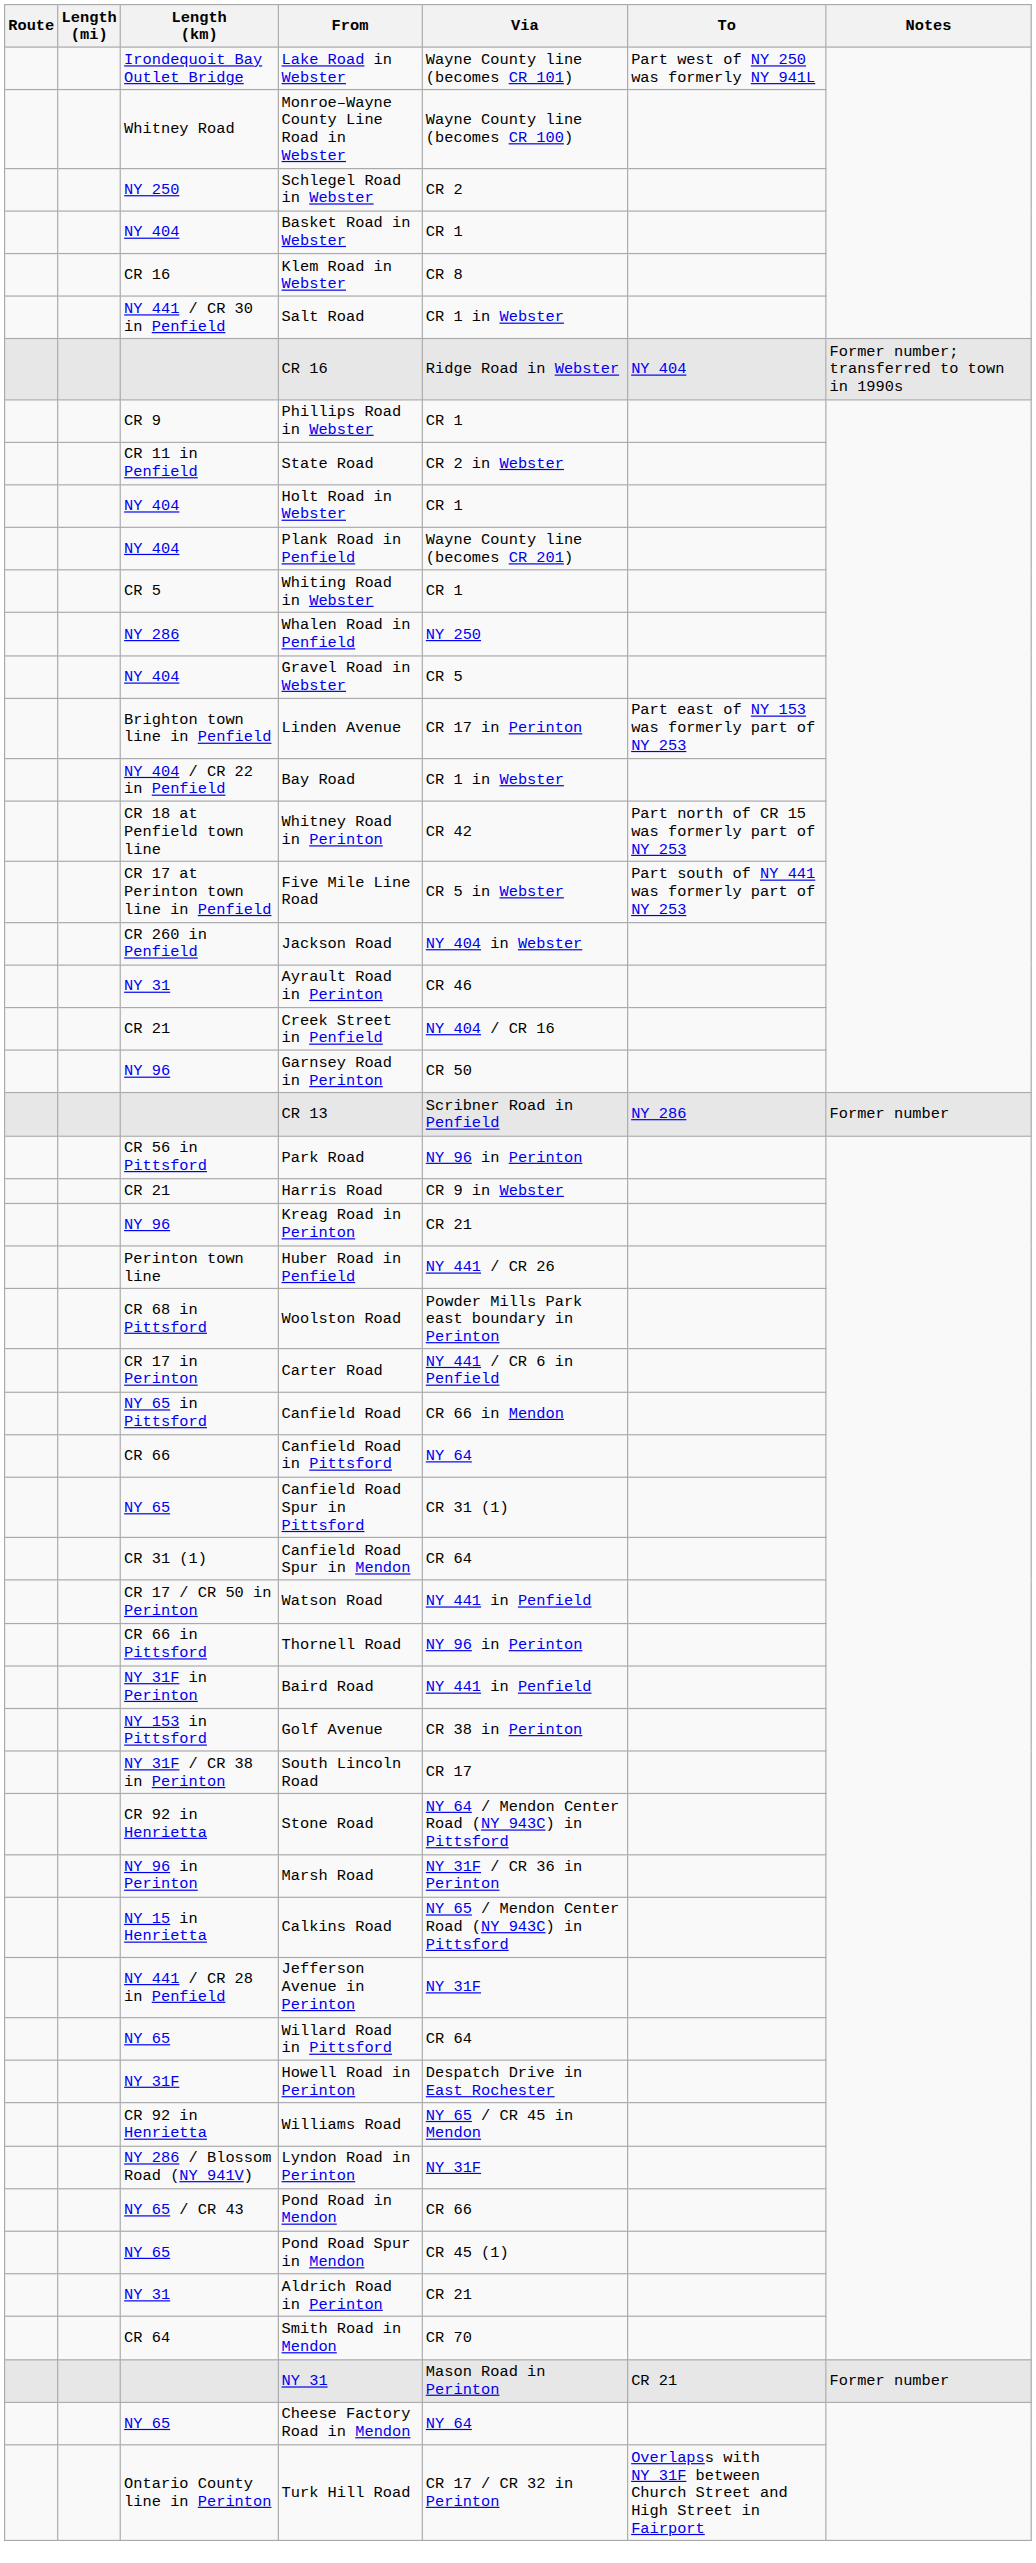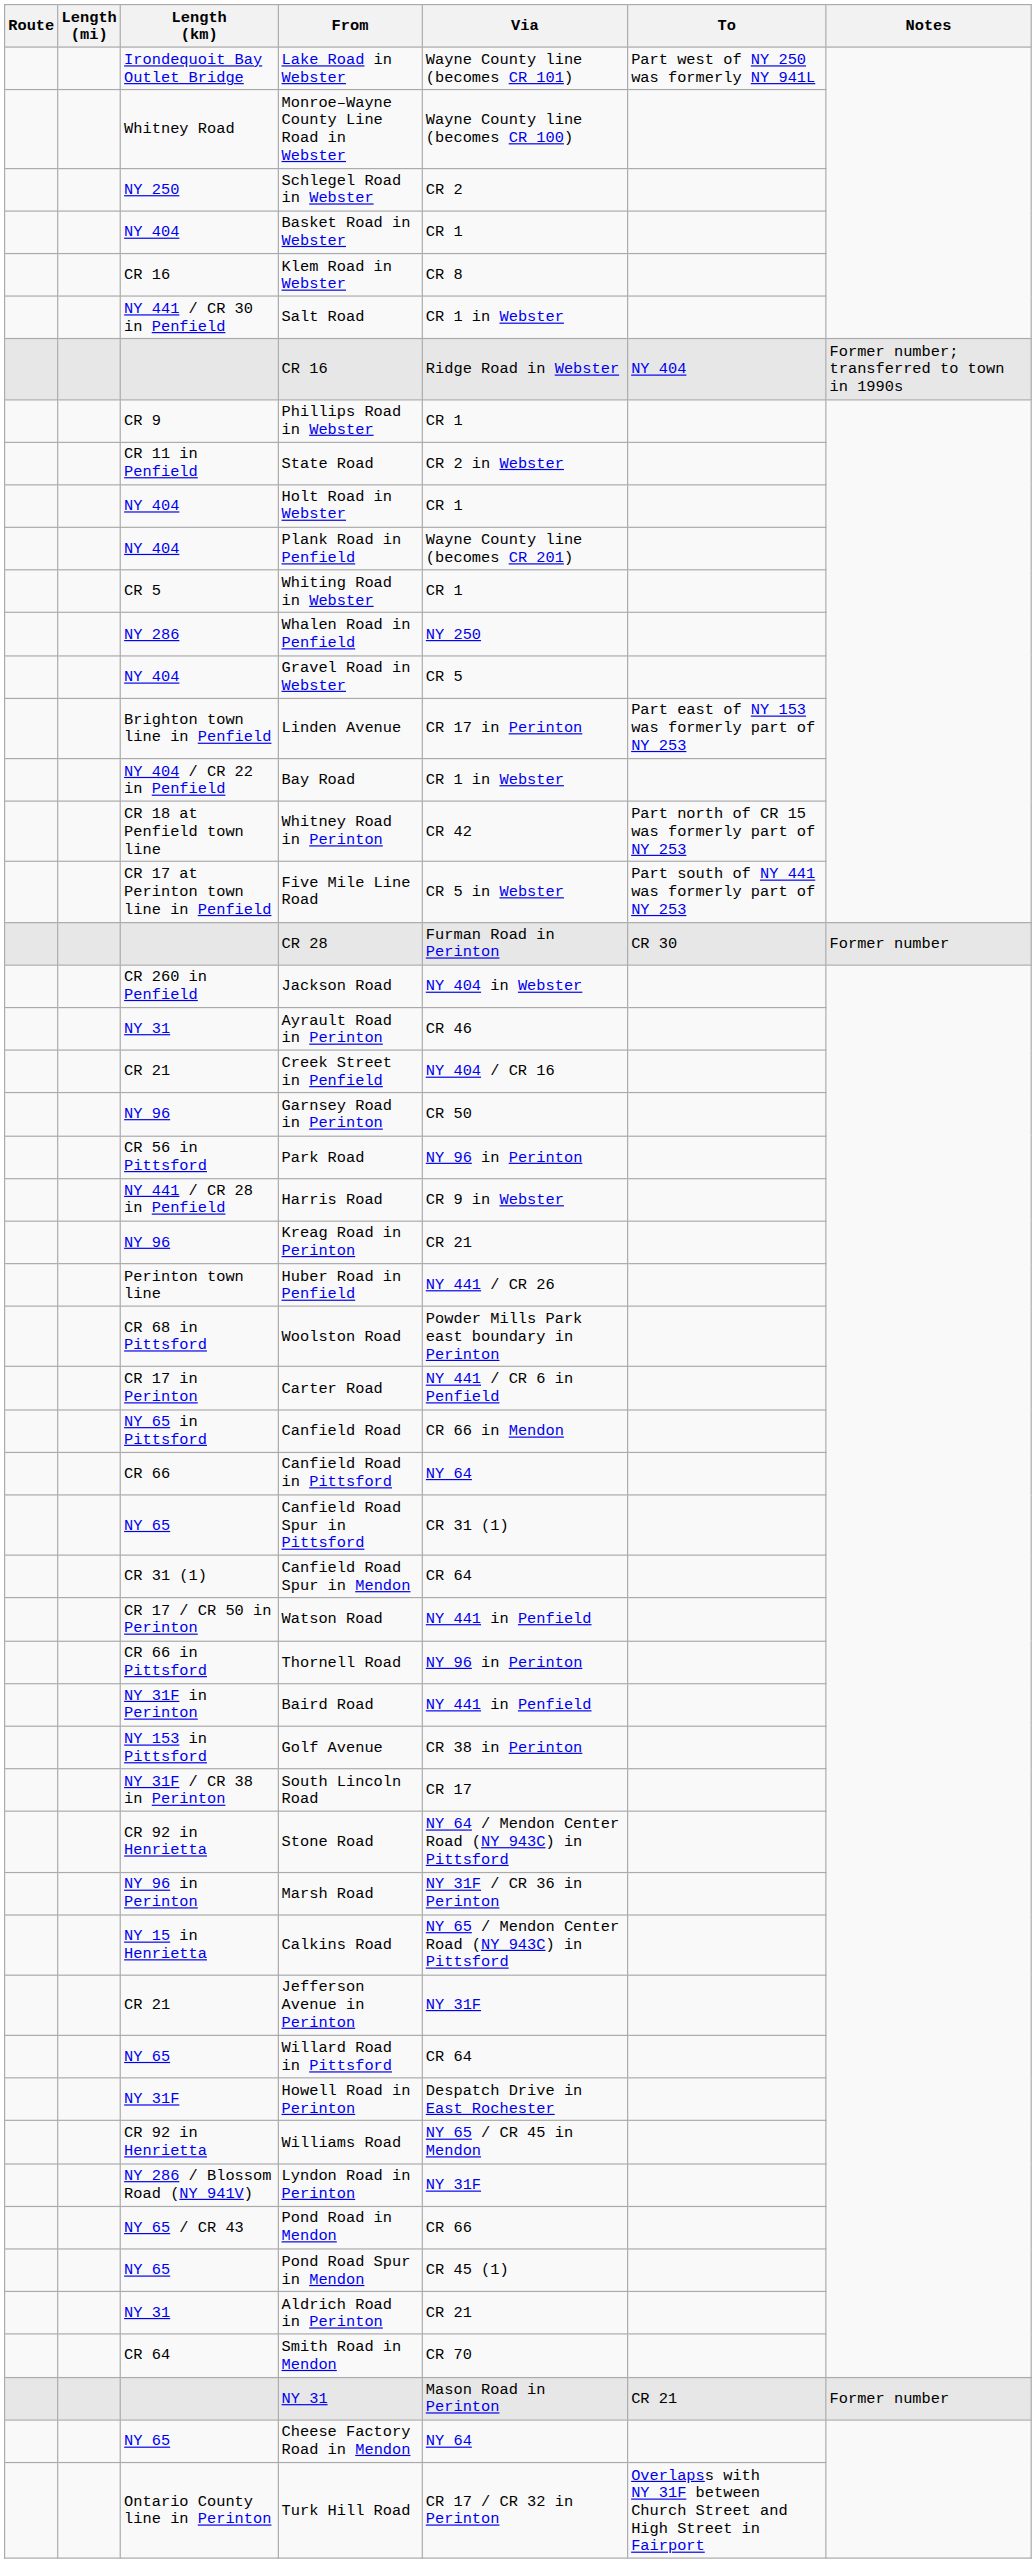 <table class="wikitable sortable">
 <tr>
 <th>Route</th>
 <th>Length<br>(mi)</th>
 <th>Length<br>(km)</th>
 <th class="unsortable">From</th>
 <th class="unsortable" width=20%>Via</th>
 <th class="unsortable">To</th>
 <th class="unsortable" width=20%>Notes</th>
 </tr>
 <tr>
 <td id="1"></td>
 <td></td>
 <td><a href='#'>Irondequoit Bay Outlet Bridge</a></td>
 <td><a href='#'>Lake Road</a> in <a href='#'>Webster</a></td>
 <td>Wayne County line (becomes <a href='#'>CR 101</a>)</td>
 <td>Part west of <a href='#'>NY&nbsp;250</a> was formerly <a href='#'>NY&nbsp;941L</a></td>
 </tr>
 <tr>
 <td id="2"></td>
 <td></td>
 <td>Whitney Road</td>
 <td>Monroe–Wayne County Line Road in <a href='#'>Webster</a></td>
 <td>Wayne County line (becomes <a href='#'>CR 100</a>)</td>
 <td></td>
 </tr>
 <tr>
 <td id="3"></td>
 <td></td>
 <td><a href='#'>NY&nbsp;250</a></td>
 <td>Schlegel Road in <a href='#'>Webster</a></td>
 <td>CR 2</td>
 <td></td>
 </tr>
 <tr>
 <td id="4"></td>
 <td></td>
 <td><a href='#'>NY&nbsp;404</a></td>
 <td>Basket Road in <a href='#'>Webster</a></td>
 <td>CR 1</td>
 <td></td>
 </tr>
 <tr>
 <td id="5"></td>
 <td></td>
 <td>CR 16</td>
 <td>Klem Road in <a href='#'>Webster</a></td>
 <td>CR 8</td>
 <td></td>
 </tr>
 <tr>
 <td id="6"></td>
 <td></td>
 <td><a href='#'>NY&nbsp;441</a> / CR 30 in <a href='#'>Penfield</a></td>
 <td>Salt Road</td>
 <td>CR 1 in <a href='#'>Webster</a></td>
 <td></td>
 </tr>
 <tr style="background-color:#e7e7e7">
 <td id="7"></td>
 <td></td>
 <td></td>
 <td>CR 16</td>
 <td>Ridge Road in <a href='#'>Webster</a></td>
 <td><a href='#'>NY&nbsp;404</a></td>
 <td>Former number; transferred to town in 1990s</td>
 </tr>
 <tr>
 <td id="8"></td>
 <td></td>
 <td>CR 9</td>
 <td>Phillips Road in <a href='#'>Webster</a></td>
 <td>CR 1</td>
 <td></td>
 </tr>
 <tr>
 <td id="9"></td>
 <td></td>
 <td>CR 11 in <a href='#'>Penfield</a></td>
 <td>State Road</td>
 <td>CR 2 in <a href='#'>Webster</a></td>
 <td></td>
 </tr>
 <tr>
 <td id="10"></td>
 <td></td>
 <td><a href='#'>NY&nbsp;404</a></td>
 <td>Holt Road in <a href='#'>Webster</a></td>
 <td>CR 1</td>
 <td></td>
 </tr>
 <tr>
 <td id="11"></td>
 <td></td>
 <td><a href='#'>NY&nbsp;404</a></td>
 <td>Plank Road in <a href='#'>Penfield</a></td>
 <td>Wayne County line (becomes <a href='#'>CR 201</a>)</td>
 <td></td>
 </tr>
 <tr>
 <td id="12"></td>
 <td></td>
 <td>CR 5</td>
 <td>Whiting Road in <a href='#'>Webster</a></td>
 <td>CR 1</td>
 <td></td>
 </tr>
 <tr>
 <td id="13"></td>
 <td></td>
 <td><a href='#'>NY&nbsp;286</a></td>
 <td>Whalen Road in <a href='#'>Penfield</a></td>
 <td><a href='#'>NY&nbsp;250</a></td>
 <td></td>
 </tr>
 <tr>
 <td id="14"></td>
 <td></td>
 <td><a href='#'>NY&nbsp;404</a></td>
 <td>Gravel Road in <a href='#'>Webster</a></td>
 <td>CR 5</td>
 <td></td>
 </tr>
 <tr>
 <td id="15"></td>
 <td></td>
 <td>Brighton town line in <a href='#'>Penfield</a></td>
 <td>Linden Avenue</td>
 <td>CR 17 in <a href='#'>Perinton</a></td>
 <td>Part east of <a href='#'>NY&nbsp;153</a> was formerly part of <a href='#'>NY&nbsp;253</a></td>
 </tr>
 <tr>
 <td id="16"></td>
 <td></td>
 <td><a href='#'>NY&nbsp;404</a> / CR 22 in <a href='#'>Penfield</a></td>
 <td>Bay Road</td>
 <td>CR 1 in <a href='#'>Webster</a></td>
 <td></td>
 </tr>
 <tr>
 <td id="17"></td>
 <td></td>
 <td>CR 18 at Penfield town line</td>
 <td>Whitney Road in <a href='#'>Perinton</a></td>
 <td>CR 42</td>
 <td>Part north of CR 15 was formerly part of <a href='#'>NY&nbsp;253</a></td>
 </tr>
 <tr>
 <td id="18"></td>
 <td></td>
 <td>CR 17 at Perinton town line in <a href='#'>Penfield</a></td>
 <td>Five Mile Line Road</td>
 <td>CR 5 in <a href='#'>Webster</a></td>
 <td>Part south of <a href='#'>NY&nbsp;441</a> was formerly part of <a href='#'>NY&nbsp;253</a></td>
 </tr>
+<tr style="background-color:#e7e7e7">
+<td id="19"></td>
+<td></td>
+<td></td>
+<td>CR 28</td>
+<td>Furman Road in <a href='#'>Perinton</a></td>
+<td>CR 30</td>
+<td>Former number</td>
+</tr>
 <tr>
 <td id="20"></td>
 <td></td>
 <td>CR 260 in <a href='#'>Penfield</a></td>
 <td>Jackson Road</td>
 <td><a href='#'>NY&nbsp;404</a> in <a href='#'>Webster</a></td>
 <td></td>
 </tr>
 <tr>
 <td id="21"></td>
 <td></td>
 <td><a href='#'>NY&nbsp;31</a></td>
 <td>Ayrault Road in <a href='#'>Perinton</a></td>
 <td>CR 46</td>
 <td></td>
 </tr>
 <tr>
 <td id="22"></td>
 <td></td>
 <td>CR 21</td>
 <td>Creek Street in <a href='#'>Penfield</a></td>
 <td><a href='#'>NY&nbsp;404</a> / CR 16</td>
 <td></td>
 </tr>
 <tr>
 <td id="23"></td>
 <td></td>
 <td><a href='#'>NY&nbsp;96</a></td>
 <td>Garnsey Road in <a href='#'>Perinton</a></td>
 <td>CR 50</td>
 <td></td>
 </tr>
-<tr style="background-color:#e7e7e7">
-<td id="24"></td>
-<td></td>
-<td></td>
-<td>CR 13</td>
-<td>Scribner Road in <a href='#'>Penfield</a></td>
-<td><a href='#'>NY&nbsp;286</a></td>
-<td>Former number</td>
-</tr>
 <tr>
 <td id="25"></td>
 <td></td>
 <td>CR 56 in <a href='#'>Pittsford</a></td>
 <td>Park Road</td>
 <td><a href='#'>NY&nbsp;96</a> in <a href='#'>Perinton</a></td>
 <td></td>
 </tr>
 <tr>
 <td id="26"></td>
 <td></td>
-<td>CR 21</td>
+<td><a href='#'>NY&nbsp;441</a> / CR 28 in <a href='#'>Penfield</a></td>
 <td>Harris Road</td>
 <td>CR 9 in <a href='#'>Webster</a></td>
 <td></td>
 </tr>
 <tr>
 <td id="27"></td>
 <td></td>
 <td><a href='#'>NY&nbsp;96</a></td>
 <td>Kreag Road in <a href='#'>Perinton</a></td>
 <td>CR 21</td>
 <td></td>
 </tr>
 <tr>
 <td id="28"></td>
 <td></td>
 <td>Perinton town line</td>
 <td>Huber Road in <a href='#'>Penfield</a></td>
 <td><a href='#'>NY&nbsp;441</a> / CR 26</td>
 <td></td>
 </tr>
 <tr>
 <td id="29"></td>
 <td></td>
 <td>CR 68 in <a href='#'>Pittsford</a></td>
 <td>Woolston Road</td>
 <td>Powder Mills Park east boundary in <a href='#'>Perinton</a></td>
 <td></td>
 </tr>
 <tr>
 <td id="30"></td>
 <td></td>
 <td>CR 17 in <a href='#'>Perinton</a></td>
 <td>Carter Road</td>
 <td><a href='#'>NY&nbsp;441</a> / CR 6 in <a href='#'>Penfield</a></td>
 <td></td>
 </tr>
 <tr>
 <td id="31-1"></td>
 <td></td>
 <td><a href='#'>NY&nbsp;65</a> in <a href='#'>Pittsford</a></td>
 <td>Canfield Road</td>
 <td>CR 66 in <a href='#'>Mendon</a></td>
 <td></td>
 </tr>
 <tr>
 <td id="31-2"></td>
 <td></td>
 <td>CR 66</td>
 <td>Canfield Road in <a href='#'>Pittsford</a></td>
 <td><a href='#'>NY&nbsp;64</a></td>
 <td></td>
 </tr>
 <tr>
 <td id="31-3"></td>
 <td></td>
 <td><a href='#'>NY 65</a></td>
 <td>Canfield Road Spur in <a href='#'>Pittsford</a></td>
 <td>CR 31 (1)</td>
 <td></td>
 </tr>
 <tr>
 <td id="31-4"></td>
 <td></td>
 <td>CR 31 (1)</td>
 <td>Canfield Road Spur in <a href='#'>Mendon</a></td>
 <td>CR 64</td>
 <td></td>
 </tr>
 <tr>
 <td id="32"></td>
 <td></td>
 <td>CR 17 / CR 50 in <a href='#'>Perinton</a></td>
 <td>Watson Road</td>
 <td><a href='#'>NY&nbsp;441</a> in <a href='#'>Penfield</a></td>
 <td></td>
 </tr>
 <tr>
 <td id="33"></td>
 <td></td>
 <td>CR 66 in <a href='#'>Pittsford</a></td>
 <td>Thornell Road</td>
 <td><a href='#'>NY&nbsp;96</a> in <a href='#'>Perinton</a></td>
 <td></td>
 </tr>
 <tr>
 <td id="34"></td>
 <td></td>
 <td><a href='#'>NY&nbsp;31F</a> in <a href='#'>Perinton</a></td>
 <td>Baird Road</td>
 <td><a href='#'>NY&nbsp;441</a> in <a href='#'>Penfield</a></td>
 <td></td>
 </tr>
 <tr>
 <td id="35"></td>
 <td></td>
 <td><a href='#'>NY&nbsp;153</a> in <a href='#'>Pittsford</a></td>
 <td>Golf Avenue</td>
 <td>CR 38 in <a href='#'>Perinton</a></td>
 <td></td>
 </tr>
 <tr>
 <td id="36"></td>
 <td></td>
 <td><a href='#'>NY&nbsp;31F</a> / CR 38 in <a href='#'>Perinton</a></td>
 <td>South Lincoln Road</td>
 <td>CR 17</td>
 <td></td>
 </tr>
 <tr>
 <td id="37"></td>
 <td></td>
 <td>CR 92 in <a href='#'>Henrietta</a></td>
 <td>Stone Road</td>
 <td><a href='#'>NY&nbsp;64</a> / Mendon Center Road (<a href='#'>NY&nbsp;943C</a>) in <a href='#'>Pittsford</a></td>
 <td></td>
 </tr>
 <tr>
 <td id="38"></td>
 <td></td>
 <td><a href='#'>NY&nbsp;96</a> in <a href='#'>Perinton</a></td>
 <td>Marsh Road</td>
 <td><a href='#'>NY&nbsp;31F</a> / CR 36 in <a href='#'>Perinton</a></td>
 <td></td>
 </tr>
 <tr>
 <td id="39"></td>
 <td></td>
 <td><a href='#'>NY&nbsp;15</a> in <a href='#'>Henrietta</a></td>
 <td>Calkins Road</td>
 <td><a href='#'>NY&nbsp;65</a> / Mendon Center Road (<a href='#'>NY&nbsp;943C</a>) in <a href='#'>Pittsford</a></td>
 <td></td>
 </tr>
 <tr>
 <td id="40"></td>
 <td></td>
-<td><a href='#'>NY&nbsp;441</a> / CR 28 in <a href='#'>Penfield</a></td>
+<td>CR 21</td>
 <td>Jefferson Avenue in <a href='#'>Perinton</a></td>
 <td><a href='#'>NY&nbsp;31F</a></td>
 <td></td>
 </tr>
 <tr>
 <td id="41"></td>
 <td></td>
 <td><a href='#'>NY&nbsp;65</a></td>
 <td>Willard Road in <a href='#'>Pittsford</a></td>
 <td>CR 64</td>
 <td></td>
 </tr>
 <tr>
 <td id="42"></td>
 <td></td>
 <td><a href='#'>NY&nbsp;31F</a></td>
 <td>Howell Road in <a href='#'>Perinton</a></td>
 <td>Despatch Drive in <a href='#'>East Rochester</a></td>
 <td></td>
 </tr>
 <tr>
 <td id="43"></td>
 <td></td>
 <td>CR 92 in <a href='#'>Henrietta</a></td>
 <td>Williams Road</td>
 <td><a href='#'>NY&nbsp;65</a> / CR 45 in <a href='#'>Mendon</a></td>
 <td></td>
 </tr>
 <tr>
 <td id="44"></td>
 <td></td>
 <td><a href='#'>NY&nbsp;286</a> / Blossom Road (<a href='#'>NY&nbsp;941V</a>)</td>
 <td>Lyndon Road in <a href='#'>Perinton</a></td>
 <td><a href='#'>NY&nbsp;31F</a></td>
 <td></td>
 </tr>
 <tr>
 <td id="45-1"></td>
 <td></td>
 <td><a href='#'>NY&nbsp;65</a> / CR 43</td>
 <td>Pond Road in <a href='#'>Mendon</a></td>
 <td>CR 66</td>
 <td></td>
 </tr>
 <tr>
 <td id="45-2"></td>
 <td></td>
 <td><a href='#'>NY 65</a></td>
 <td>Pond Road Spur in <a href='#'>Mendon</a></td>
 <td>CR 45 (1)</td>
 <td></td>
 </tr>
 <tr>
 <td id="46"></td>
 <td></td>
 <td><a href='#'>NY&nbsp;31</a></td>
 <td>Aldrich Road in <a href='#'>Perinton</a></td>
 <td>CR 21</td>
 <td></td>
 </tr>
 <tr>
 <td id="47"></td>
 <td></td>
 <td>CR 64</td>
 <td>Smith Road in <a href='#'>Mendon</a></td>
 <td>CR 70</td>
 <td></td>
 </tr>
 <tr style="background-color:#e7e7e7">
 <td id="48"></td>
 <td></td>
 <td></td>
 <td><a href='#'>NY&nbsp;31</a></td>
 <td>Mason Road in <a href='#'>Perinton</a></td>
 <td>CR 21</td>
 <td>Former number</td>
 </tr>
 <tr>
 <td id="49"></td>
 <td></td>
 <td><a href='#'>NY&nbsp;65</a></td>
 <td>Cheese Factory Road in <a href='#'>Mendon</a></td>
 <td><a href='#'>NY&nbsp;64</a></td>
 <td></td>
 </tr>
 <tr>
 <td id="50"></td>
 <td></td>
 <td>Ontario County line in <a href='#'>Perinton</a></td>
 <td>Turk Hill Road</td>
 <td>CR 17 / CR 32 in <a href='#'>Perinton</a></td>
 <td><a href='#'>Overlaps</a>s with <a href='#'>NY&nbsp;31F</a> between Church Street and High Street in <a href='#'>Fairport</a></td>
 </tr>
 </table>
